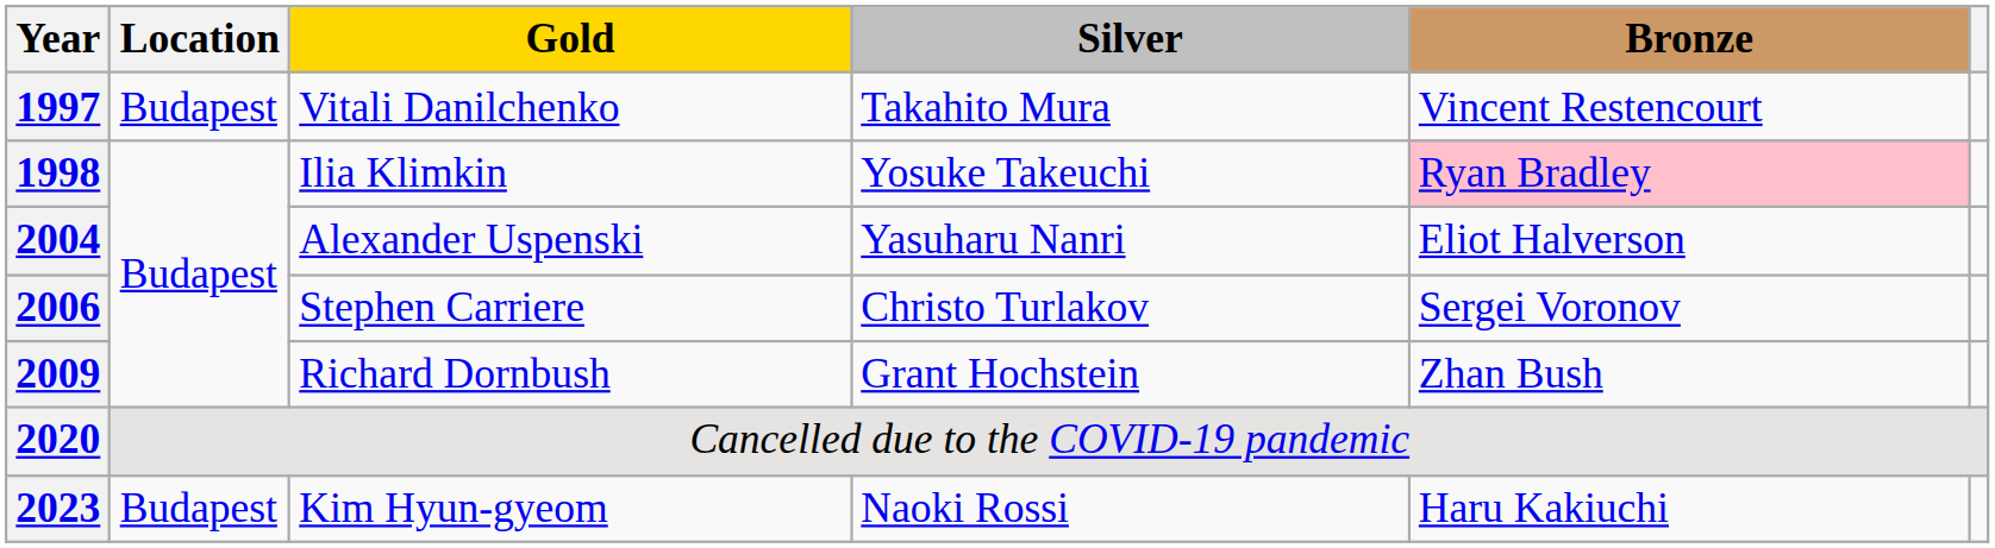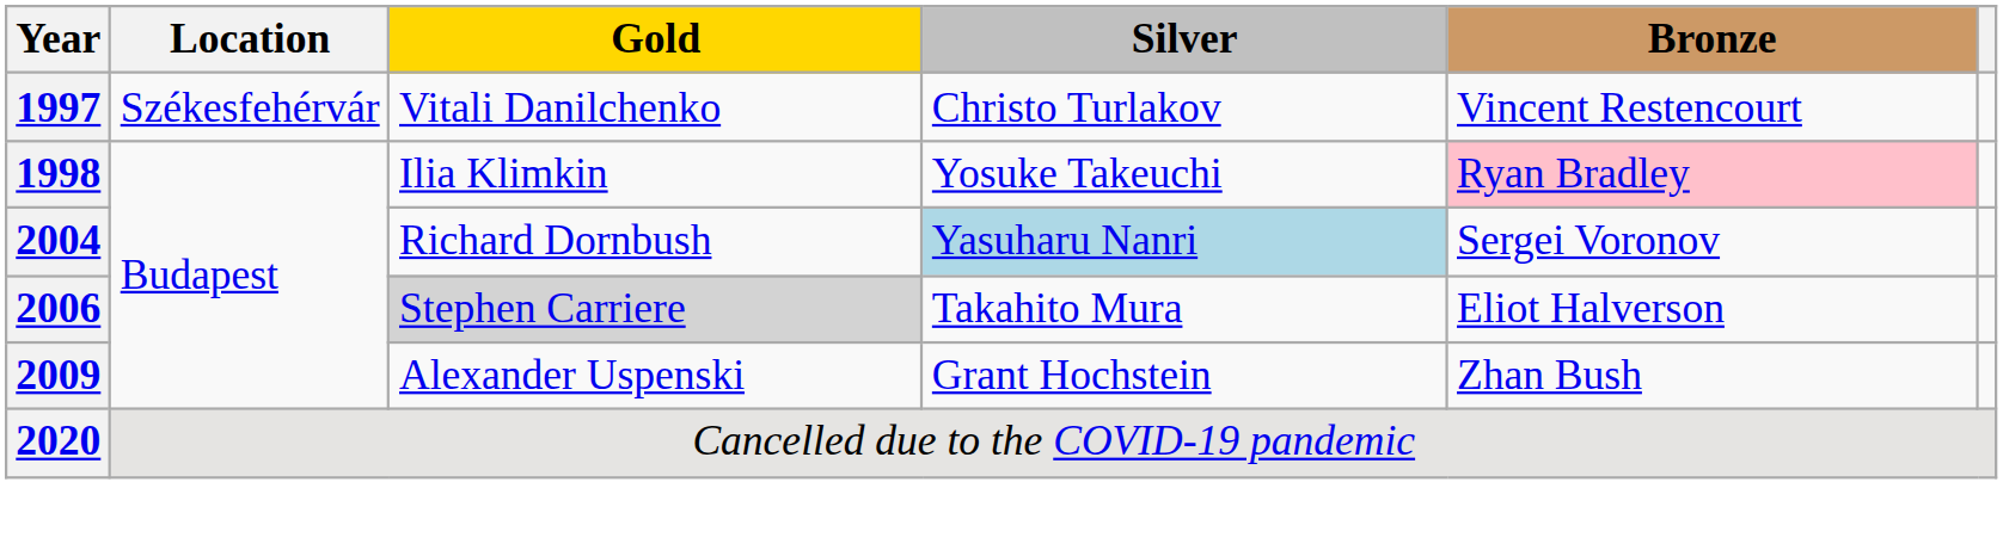 <table class="wikitable unsortable" style="text-align:left; width:85%">
 <tr>
 <th scope="col" style="text-align:center">Year</th>
 <th scope="col" style="text-align:center">Location</th>
 <td scope="col" style="text-align:center; width:30%; background:gold"><strong>Gold</strong></td>
 <td scope="col" style="text-align:center; width:30%; background:silver"><strong>Silver</strong></td>
 <td scope="col" style="text-align:center; width:30%; background:#c96"><strong>Bronze</strong></td>
 <th scope="col" style="text-align:center"></th>
 </tr>
 <tr>
 <th scope="row" style="text-align:left"><a href='#'>1997</a></th>
-<td><a href='#'>Budapest</a></td>
+<td><a href='#'>Székesfehérvár</a></td>
 <td> <a href='#'>Vitali Danilchenko</a></td>
-<td> <a href='#'>Takahito Mura</a></td>
+<td> <a href='#'>Christo Turlakov</a></td>
 <td> <a href='#'>Vincent Restencourt</a></td>
 <td></td>
 </tr>
 <tr>
 <th scope="row" style="text-align:left"><a href='#'>1998</a></th>
 <td rowspan="4"><a href='#'>Budapest</a></td>
 <td> <a href='#'>Ilia Klimkin</a></td>
 <td> <a href='#'>Yosuke Takeuchi</a></td>
 <td style="background: pink;"> <a href='#'>Ryan Bradley</a></td>
 <td></td>
 </tr>
 <tr>
 <th scope="row" style="text-align:left"><a href='#'>2004</a></th>
-<td> <a href='#'>Alexander Uspenski</a></td>
-<td> <a href='#'>Yasuharu Nanri</a></td>
+<td> <a href='#'>Richard Dornbush</a></td>
+<td style="background: lightblue;"> <a href='#'>Yasuharu Nanri</a></td>
+<td> <a href='#'>Sergei Voronov</a></td>
+<td></td>
+</tr>
+<tr>
+<th scope="row" style="text-align:left"><a href='#'>2006</a></th>
+<td style="background: lightgrey;"> <a href='#'>Stephen Carriere</a></td>
+<td> <a href='#'>Takahito Mura</a></td>
 <td> <a href='#'>Eliot Halverson</a></td>
 <td></td>
 </tr>
 <tr>
-<th scope="row" style="text-align:left"><a href='#'>2006</a></th>
-<td> <a href='#'>Stephen Carriere</a></td>
-<td> <a href='#'>Christo Turlakov</a></td>
-<td> <a href='#'>Sergei Voronov</a></td>
-<td></td>
-</tr>
-<tr>
 <th scope="row" style="text-align:left"><a href='#'>2009</a></th>
-<td> <a href='#'>Richard Dornbush</a></td>
+<td> <a href='#'>Alexander Uspenski</a></td>
 <td> <a href='#'>Grant Hochstein</a></td>
 <td> <a href='#'>Zhan Bush</a></td>
 <td></td>
 </tr>
 <tr>
 <th scope="row" style="text-align:left"><a href='#'>2020</a></th>
 <td colspan="5" align="center" bgcolor="e5e4e2"><em>Cancelled due to the <a href='#'>COVID-19 pandemic</a></em></td>
 </tr>
-<tr>
-<th scope="row" style="text-align:left"><a href='#'>2023</a></th>
-<td><a href='#'>Budapest</a></td>
-<td> <a href='#'>Kim Hyun-gyeom</a></td>
-<td> <a href='#'>Naoki Rossi</a></td>
-<td> <a href='#'>Haru Kakiuchi</a></td>
-<td></td>
-</tr>
 </table>
